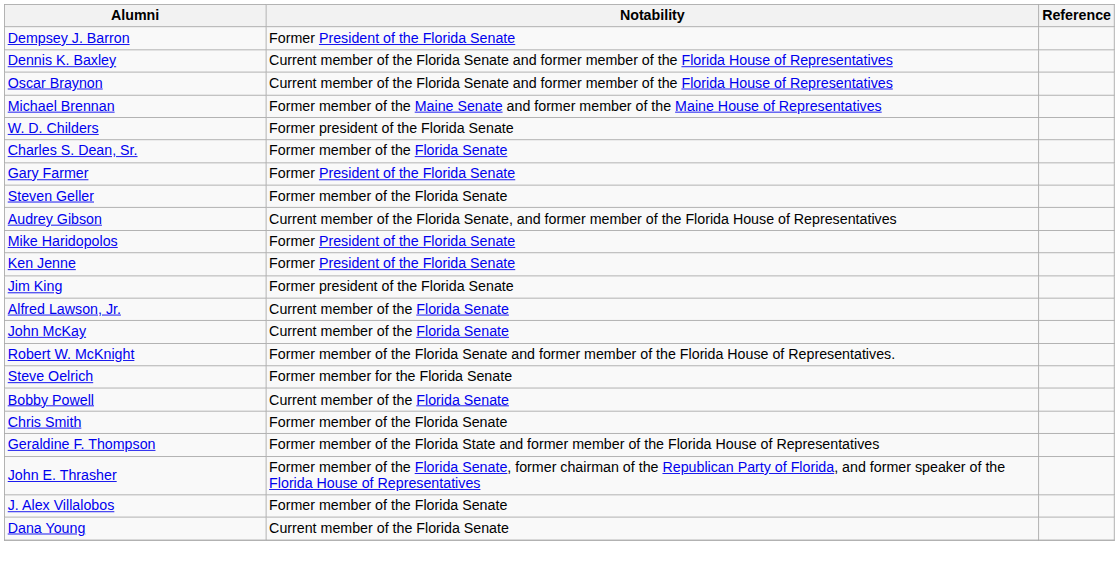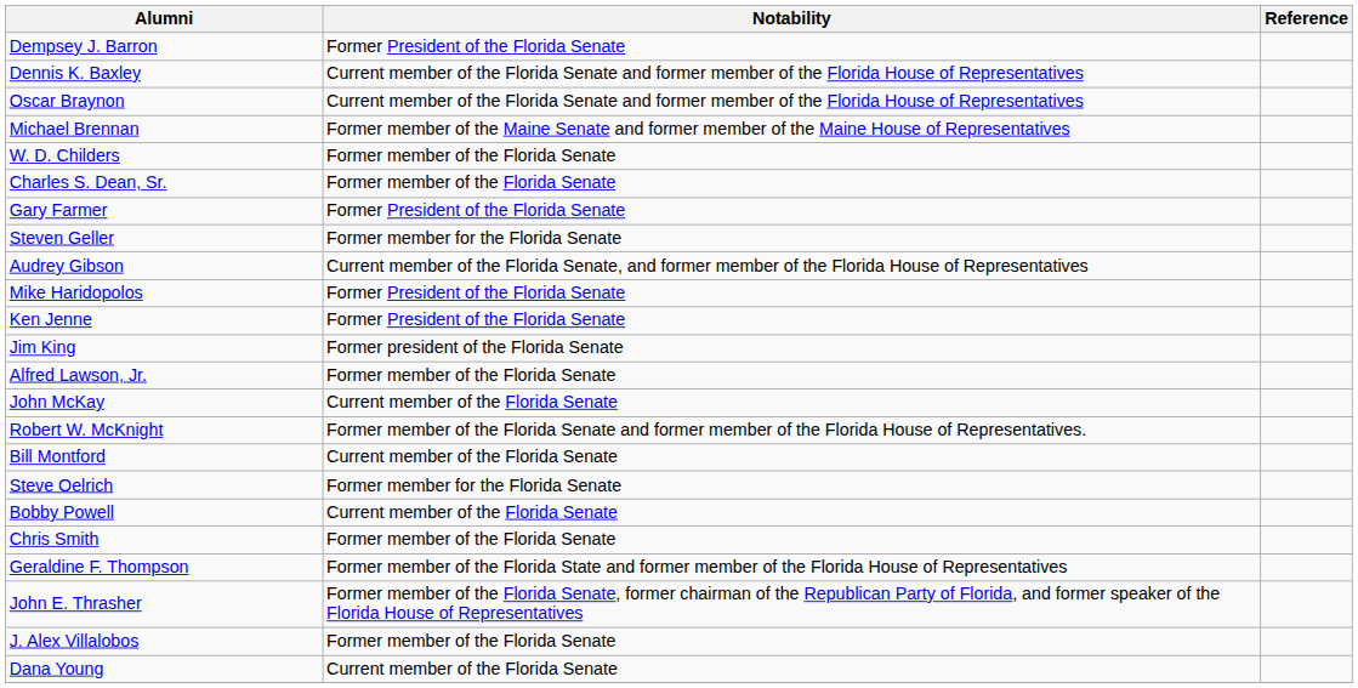 <table class="wikitable vertical-align-top">
 <tr>
 <th style="width:25%;">Alumni</th>
 <th style="width:75%;">Notability</th>
 <th style="width:*;" class="unsortable">Reference</th>
 </tr>
 <tr>
 <td><a href='#'>Dempsey J. Barron</a></td>
 <td>Former <a href='#'>President of the Florida Senate</a></td>
 <td></td>
 </tr>
 <tr>
 <td><a href='#'>Dennis K. Baxley</a></td>
 <td>Current member of the Florida Senate and former member of the <a href='#'>Florida House of Representatives</a></td>
 <td></td>
 </tr>
 <tr>
 <td><a href='#'>Oscar Braynon</a></td>
 <td>Current member of the Florida Senate and former member of the <a href='#'>Florida House of Representatives</a></td>
 <td></td>
 </tr>
 <tr>
 <td><a href='#'>Michael Brennan</a></td>
 <td>Former member of the <a href='#'>Maine Senate</a> and former member of the <a href='#'>Maine House of Representatives</a></td>
 <td></td>
 </tr>
 <tr>
 <td><a href='#'>W. D. Childers</a></td>
-<td>Former president of the Florida Senate</td>
+<td>Former member of the Florida Senate</td>
 <td></td>
 </tr>
 <tr>
 <td><a href='#'>Charles S. Dean, Sr.</a></td>
 <td>Former member of the <a href='#'>Florida Senate</a></td>
 <td></td>
 </tr>
 <tr>
 <td><a href='#'>Gary Farmer</a></td>
 <td>Former <a href='#'>President of the Florida Senate</a></td>
 <td></td>
 </tr>
 <tr>
 <td><a href='#'>Steven Geller</a></td>
-<td>Former member of the Florida Senate</td>
+<td>Former member for the Florida Senate</td>
 <td></td>
 </tr>
 <tr>
 <td><a href='#'>Audrey Gibson</a></td>
 <td>Current member of the Florida Senate, and former member of the Florida House of Representatives</td>
 <td></td>
 </tr>
 <tr>
 <td><a href='#'>Mike Haridopolos</a></td>
 <td>Former <a href='#'>President of the Florida Senate</a></td>
 <td></td>
 </tr>
 <tr>
 <td><a href='#'>Ken Jenne</a></td>
 <td>Former <a href='#'>President of the Florida Senate</a></td>
 <td></td>
 </tr>
 <tr>
 <td><a href='#'>Jim King</a></td>
 <td>Former president of the Florida Senate</td>
 <td></td>
 </tr>
 <tr>
 <td><a href='#'>Alfred Lawson, Jr.</a></td>
-<td>Current member of the <a href='#'>Florida Senate</a></td>
+<td>Former member of the Florida Senate</td>
 <td></td>
 </tr>
 <tr>
 <td><a href='#'>John McKay</a></td>
 <td>Current member of the <a href='#'>Florida Senate</a></td>
 <td></td>
 </tr>
 <tr>
 <td><a href='#'>Robert W. McKnight</a></td>
 <td>Former member of the Florida Senate and former member of the Florida House of Representatives.</td>
+<td></td>
+</tr>
+<tr>
+<td><a href='#'>Bill Montford</a></td>
+<td>Current member of the Florida Senate</td>
 <td></td>
 </tr>
 <tr>
 <td><a href='#'>Steve Oelrich</a></td>
 <td>Former member for the Florida Senate</td>
 <td></td>
 </tr>
 <tr>
 <td><a href='#'>Bobby Powell</a></td>
 <td>Current member of the <a href='#'>Florida Senate</a></td>
 <td></td>
 </tr>
 <tr>
 <td><a href='#'>Chris Smith</a></td>
 <td>Former member of the Florida Senate</td>
 <td></td>
 </tr>
 <tr>
 <td><a href='#'>Geraldine F. Thompson</a></td>
 <td>Former member of the Florida State and former member of the Florida House of Representatives</td>
 <td></td>
 </tr>
 <tr>
 <td><a href='#'>John E. Thrasher</a></td>
 <td>Former member of the <a href='#'>Florida Senate</a>, former chairman of the <a href='#'>Republican Party of Florida</a>, and former speaker of the <a href='#'>Florida House of Representatives</a></td>
 <td></td>
 </tr>
 <tr>
 <td><a href='#'>J. Alex Villalobos</a></td>
 <td>Former member of the Florida Senate</td>
 <td></td>
 </tr>
 <tr>
 <td><a href='#'>Dana Young</a></td>
 <td>Current member of the Florida Senate</td>
 <td></td>
 </tr>
 <tr>
 </tr>
 </table>
